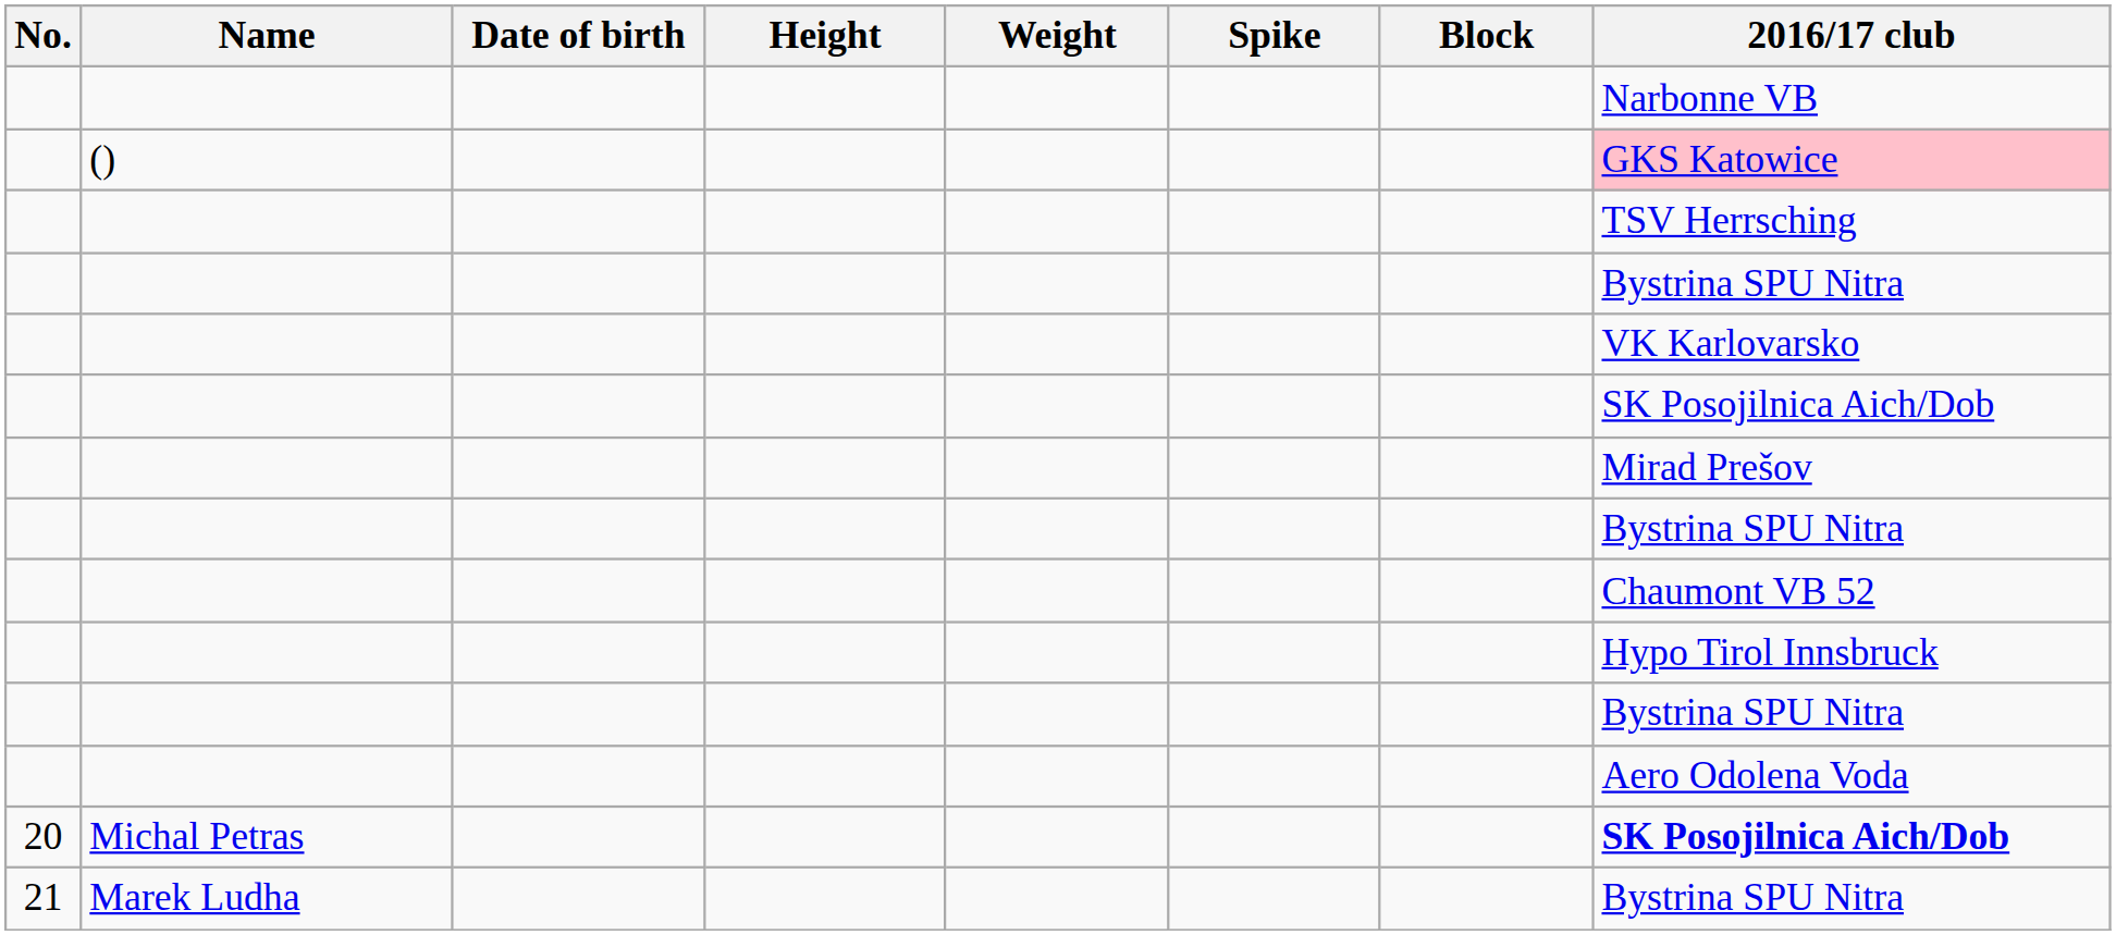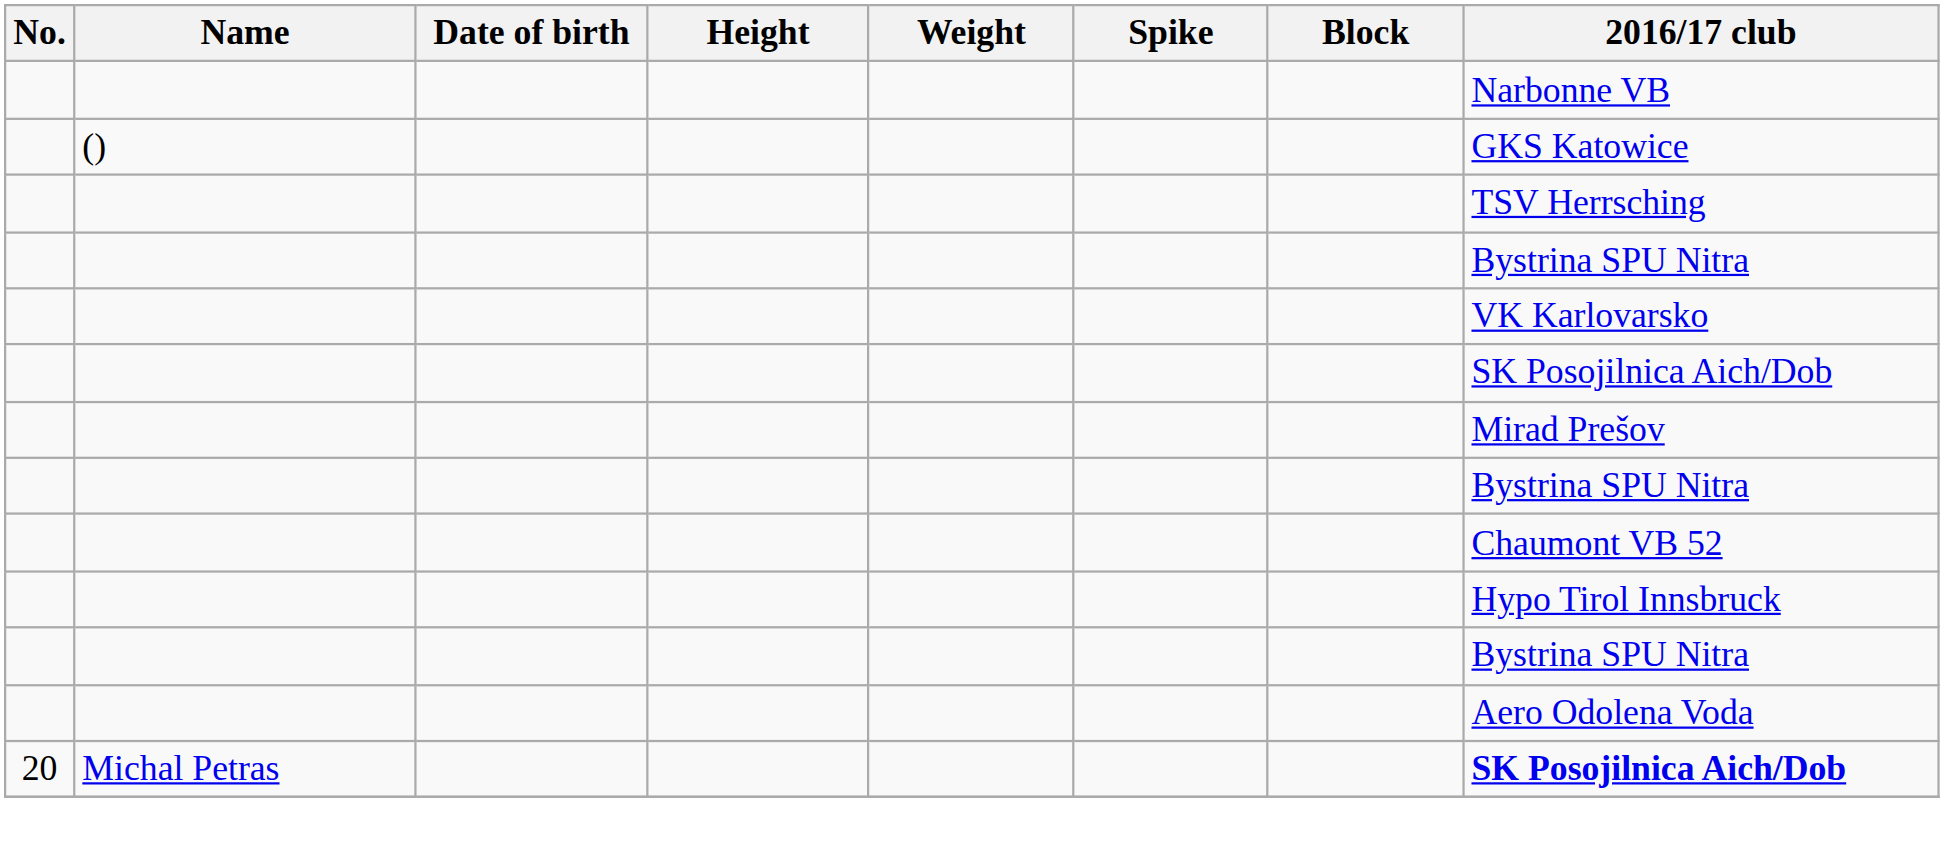 <table class="wikitable sortable" style="font-size:100%; text-align:center;">
 <tr>
 <th>No.</th>
 <th style="width:14em">Name</th>
 <th style="width:9em">Date of birth</th>
 <th style="width:8em">Height</th>
 <th style="width:7em">Weight</th>
 <th style="width:7em">Spike</th>
 <th style="width:7em">Block</th>
 <th style="width:19em">2016/17 club</th>
 </tr>
 <tr>
 <td></td>
 <td style="text-align:left;"></td>
 <td style="text-align:right;"></td>
 <td></td>
 <td></td>
 <td></td>
 <td></td>
 <td style="text-align:left;"> <a href='#'>Narbonne VB</a></td>
 </tr>
 <tr>
 <td></td>
 <td style="text-align:left;"> ()</td>
 <td style="text-align:right;"></td>
 <td></td>
 <td></td>
 <td></td>
 <td></td>
-<td style="background: pink; text-align:left;"> <a href='#'>GKS Katowice</a></td>
+<td style="text-align:left;"> <a href='#'>GKS Katowice</a></td>
 </tr>
 <tr>
 <td></td>
 <td style="text-align:left;"></td>
 <td style="text-align:right;"></td>
 <td></td>
 <td></td>
 <td></td>
 <td></td>
 <td style="text-align:left;"> <a href='#'>TSV Herrsching</a></td>
 </tr>
 <tr>
 <td></td>
 <td style="text-align:left;"></td>
 <td style="text-align:right;"></td>
 <td></td>
 <td></td>
 <td></td>
 <td></td>
 <td style="text-align:left;"> <a href='#'>Bystrina SPU Nitra</a></td>
 </tr>
 <tr>
 <td></td>
 <td style="text-align:left;"></td>
 <td style="text-align:right;"></td>
 <td></td>
 <td></td>
 <td></td>
 <td></td>
 <td style="text-align:left;"> <a href='#'>VK Karlovarsko</a></td>
 </tr>
 <tr>
 <td></td>
 <td style="text-align:left;"></td>
 <td style="text-align:right;"></td>
 <td></td>
 <td></td>
 <td></td>
 <td></td>
 <td style="text-align:left;"> <a href='#'>SK Posojilnica Aich/Dob</a></td>
 </tr>
 <tr>
 <td></td>
 <td style="text-align:left;"></td>
 <td style="text-align:right;"></td>
 <td></td>
 <td></td>
 <td></td>
 <td></td>
 <td style="text-align:left;"> <a href='#'>Mirad Prešov</a></td>
 </tr>
 <tr>
 <td></td>
 <td style="text-align:left;"></td>
 <td style="text-align:right;"></td>
 <td></td>
 <td></td>
 <td></td>
 <td></td>
 <td style="text-align:left;"> <a href='#'>Bystrina SPU Nitra</a></td>
 </tr>
 <tr>
 <td></td>
 <td style="text-align:left;"></td>
 <td style="text-align:right;"></td>
 <td></td>
 <td></td>
 <td></td>
 <td></td>
 <td style="text-align:left;"> <a href='#'>Chaumont VB 52</a></td>
 </tr>
 <tr>
 <td></td>
 <td style="text-align:left;"></td>
 <td style="text-align:right;"></td>
 <td></td>
 <td></td>
 <td></td>
 <td></td>
 <td style="text-align:left;"> <a href='#'>Hypo Tirol Innsbruck</a></td>
 </tr>
 <tr>
 <td></td>
 <td style="text-align:left;"></td>
 <td style="text-align:right;"></td>
 <td></td>
 <td></td>
 <td></td>
 <td></td>
 <td style="text-align:left;"> <a href='#'>Bystrina SPU Nitra</a></td>
 </tr>
 <tr>
 <td></td>
 <td style="text-align:left;"></td>
 <td style="text-align:right;"></td>
 <td></td>
 <td></td>
 <td></td>
 <td></td>
 <td style="text-align:left;"> <a href='#'>Aero Odolena Voda</a></td>
 </tr>
 <tr>
 <td>20</td>
 <td align=left><a href='#'>Michal Petras</a></td>
 <td align=right></td>
 <td></td>
 <td></td>
 <td></td>
 <td></td>
 <td align=left><strong> <a href='#'>SK Posojilnica Aich/Dob</a></strong></td>
 </tr>
 <tr>
-<td>21</td>
-<td align=left><a href='#'>Marek Ludha</a></td>
-<td align=right></td>
-<td></td>
-<td></td>
-<td></td>
-<td></td>
-<td align=left> <a href='#'>Bystrina SPU Nitra</a></td>
-</tr>
-<tr>
 </tr>
 </table>
